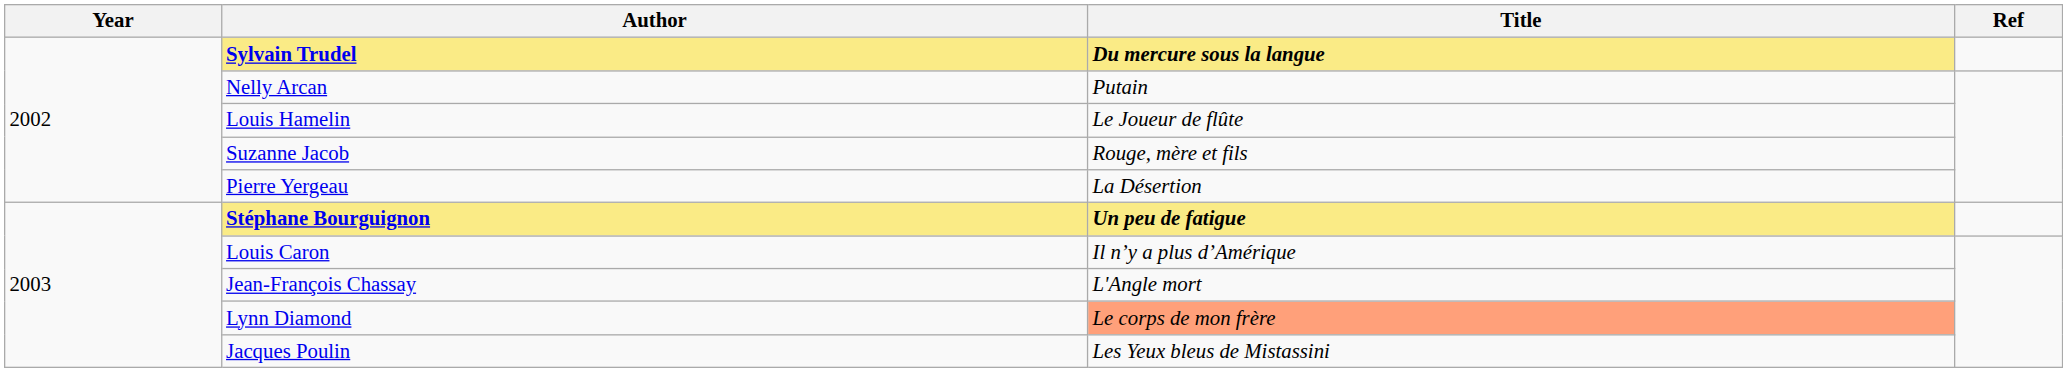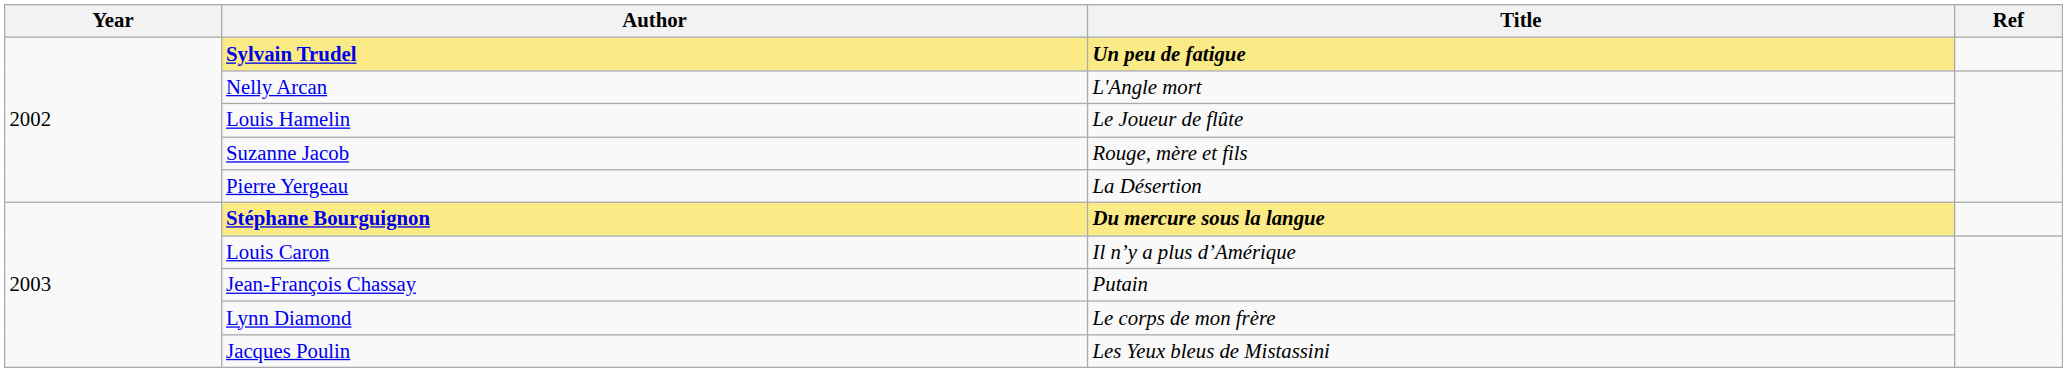 <table class="wikitable" width="100%">
 <tr>
 <th width="10%">Year</th>
 <th width="40%">Author</th>
 <th width="40%">Title</th>
 <th width="5%">Ref</th>
 </tr>
 <tr>
 <td rowspan=5>2002</td>
 <td style="background:#FAEB86"><strong><a href='#'>Sylvain Trudel</a></strong></td>
-<td style="background:#FAEB86"><strong><em>Du mercure sous la langue</em></strong></td>
+<td style="background:#FAEB86"><strong><em>Un peu de fatigue</em></strong></td>
 <td></td>
 </tr>
 <tr>
 <td><a href='#'>Nelly Arcan</a></td>
-<td><em>Putain</em></td>
+<td><em>L'Angle mort</em></td>
 <td rowspan=4></td>
 </tr>
 <tr>
 <td><a href='#'>Louis Hamelin</a></td>
 <td><em>Le Joueur de flûte</em></td>
 </tr>
 <tr>
 <td><a href='#'>Suzanne Jacob</a></td>
 <td><em>Rouge, mère et fils</em></td>
 </tr>
 <tr>
 <td><a href='#'>Pierre Yergeau</a></td>
 <td><em>La Désertion</em></td>
 </tr>
 <tr>
 <td rowspan=5>2003</td>
 <td style="background:#FAEB86"><strong><a href='#'>Stéphane Bourguignon</a></strong></td>
-<td style="background:#FAEB86"><strong><em>Un peu de fatigue</em></strong></td>
+<td style="background:#FAEB86"><strong><em>Du mercure sous la langue</em></strong></td>
 <td></td>
 </tr>
 <tr>
 <td><a href='#'>Louis Caron</a></td>
 <td><em>Il n’y a plus d’Amérique</em></td>
 <td rowspan=4></td>
 </tr>
 <tr>
 <td><a href='#'>Jean-François Chassay</a></td>
-<td><em>L'Angle mort</em></td>
+<td><em>Putain</em></td>
 </tr>
 <tr>
 <td><a href='#'>Lynn Diamond</a></td>
-<td style="background: lightsalmon;"><em>Le corps de mon frère</em></td>
+<td><em>Le corps de mon frère</em></td>
 </tr>
 <tr>
 <td><a href='#'>Jacques Poulin</a></td>
 <td><em>Les Yeux bleus de Mistassini</em></td>
 </tr>
 </table>
